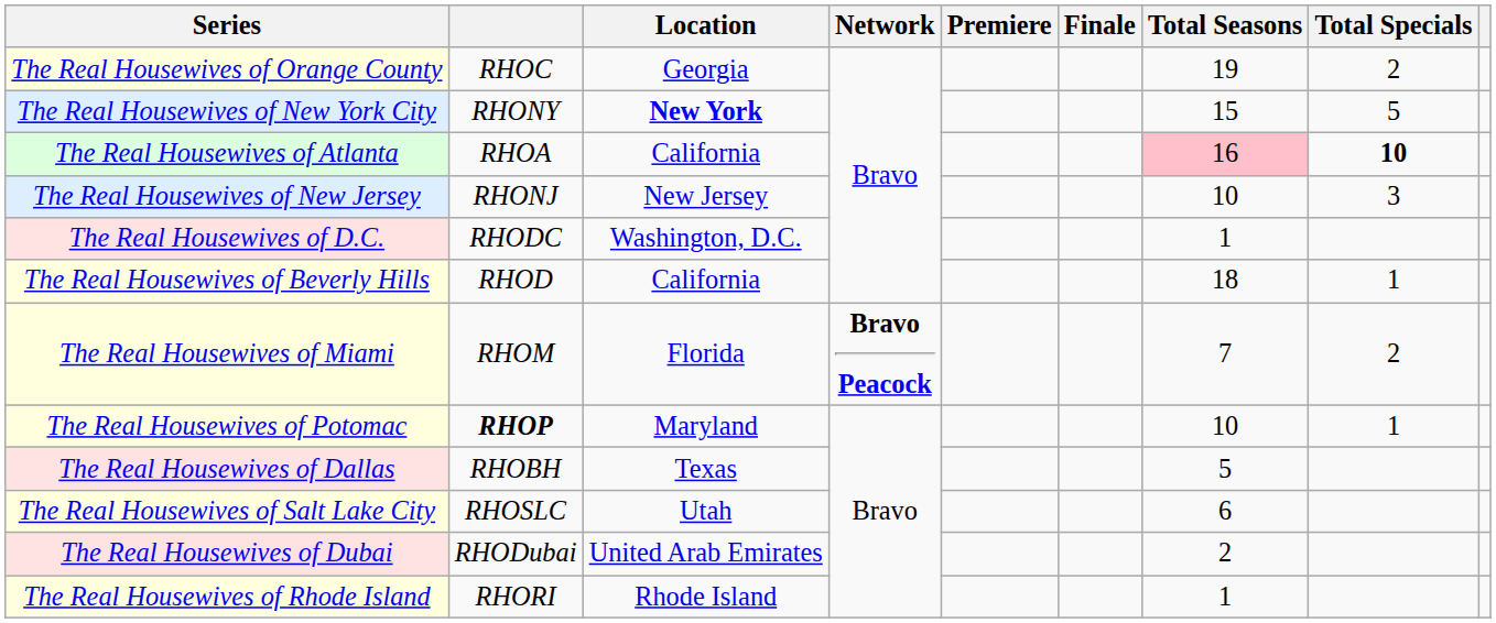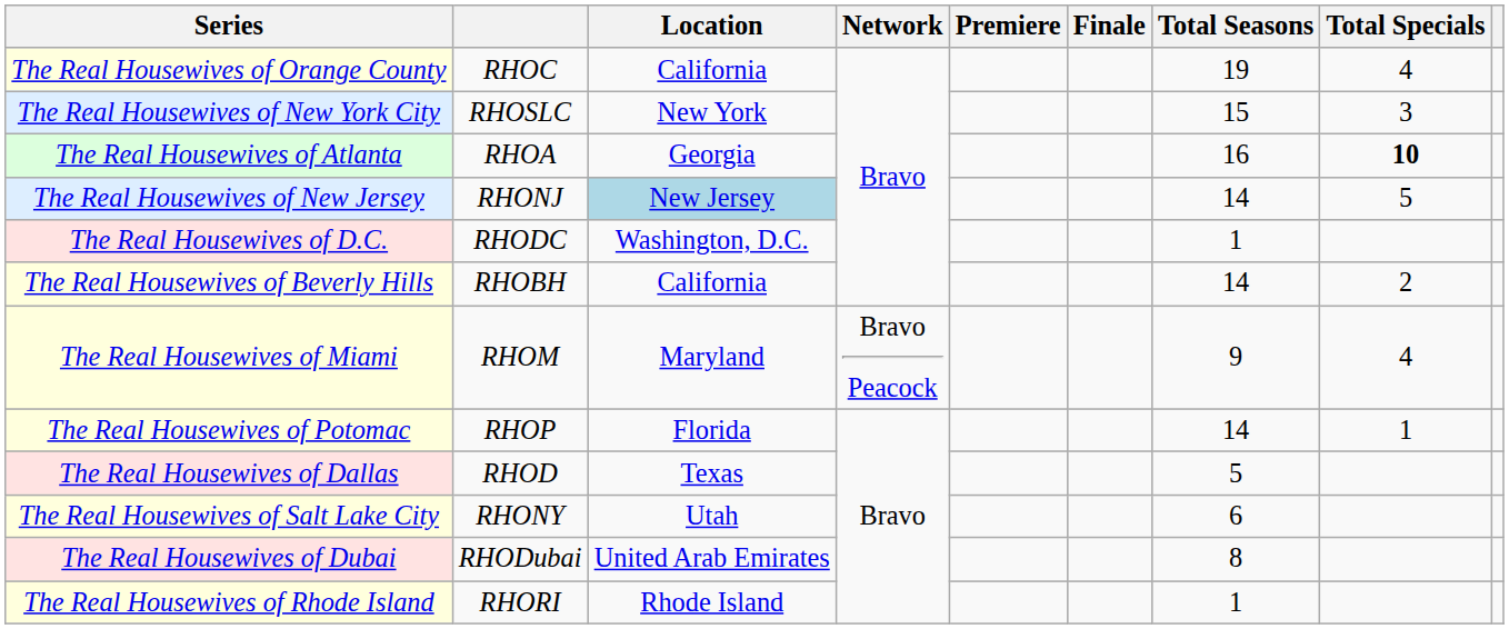 <table class="wikitable sortable plainrowheaders" style="text-align:center;">
 <tr>
 <th>Series</th>
 <th></th>
 <th>Location</th>
 <th>Network</th>
 <th class="unsortable">Premiere</th>
 <th class="unsortable">Finale</th>
 <th>Total Seasons</th>
 <th>Total Specials</th>
 <th class="unsortable"></th>
 </tr>
 <tr>
 <td bgcolor="FFFFDD"><em><a href='#'>The Real Housewives of Orange County</a></em></td>
 <td><em>RHOC</em></td>
-<td><a href='#'>Georgia</a></td>
+<td><a href='#'>California</a></td>
 <td rowspan="6"><a href='#'>Bravo</a></td>
 <td></td>
 <td></td>
 <td>19</td>
-<td>2</td>
+<td>4</td>
 <td></td>
 </tr>
 <tr>
 <td bgcolor="DDEEFF"><em><a href='#'>The Real Housewives of New York City</a></em></td>
-<td><em>RHONY</em></td>
-<td><strong><a href='#'>New York</a></strong></td>
+<td><em>RHOSLC</em></td>
+<td><a href='#'>New York</a></td>
 <td></td>
 <td></td>
 <td>15</td>
-<td>5</td>
+<td>3</td>
 <td></td>
 </tr>
 <tr>
 <td bgcolor="DCFFDD"><em><a href='#'>The Real Housewives of Atlanta</a></em></td>
 <td><em>RHOA</em></td>
-<td><a href='#'>California</a></td>
+<td><a href='#'>Georgia</a></td>
 <td></td>
 <td></td>
-<td style="background: pink;">16</td>
+<td>16</td>
 <td><strong>10</strong></td>
 <td></td>
 </tr>
 <tr>
 <td bgcolor="DDEEFF"><em><a href='#'>The Real Housewives of New Jersey</a></em></td>
 <td><em>RHONJ</em></td>
-<td><a href='#'>New Jersey</a></td>
+<td style="background: lightblue;"><a href='#'>New Jersey</a></td>
 <td></td>
 <td></td>
-<td>10</td>
-<td>3</td>
+<td>14</td>
+<td>5</td>
 <td></td>
 </tr>
 <tr>
 <td bgcolor="FFE3E2"><em><a href='#'>The Real Housewives of D.C.</a></em></td>
 <td><em>RHODC</em></td>
 <td><a href='#'>Washington, D.C.</a></td>
 <td></td>
 <td></td>
 <td>1</td>
 <td></td>
 <td></td>
 </tr>
 <tr>
 <td bgcolor="FFFFDD"><em><a href='#'>The Real Housewives of Beverly Hills</a></em></td>
-<td><em>RHOD</em></td>
+<td><em>RHOBH</em></td>
 <td><a href='#'>California</a></td>
 <td></td>
 <td></td>
-<td>18</td>
-<td>1</td>
+<td>14</td>
+<td>2</td>
 <td></td>
 </tr>
 <tr>
 <td bgcolor="FFFFDD"><em><a href='#'>The Real Housewives of Miami</a></em></td>
 <td><em>RHOM</em></td>
-<td><a href='#'>Florida</a></td>
-<td><strong>Bravo<hr><a href='#'>Peacock</a></strong></td>
+<td><a href='#'>Maryland</a></td>
+<td>Bravo<hr><a href='#'>Peacock</a></td>
 <td></td>
 <td></td>
-<td>7</td>
-<td>2</td>
+<td>9</td>
+<td>4</td>
 <td></td>
 </tr>
 <tr>
 <td bgcolor="FFFFDD"><em><a href='#'>The Real Housewives of Potomac</a></em></td>
-<td><strong><em>RHOP</em></strong></td>
-<td><a href='#'>Maryland</a></td>
+<td><em>RHOP</em></td>
+<td><a href='#'>Florida</a></td>
 <td rowspan="5">Bravo</td>
 <td></td>
 <td></td>
-<td>10</td>
+<td>14</td>
 <td>1</td>
 <td></td>
 </tr>
 <tr>
 <td bgcolor="FFE3E2"><em><a href='#'>The Real Housewives of Dallas</a></em></td>
-<td><em>RHOBH</em></td>
+<td><em>RHOD</em></td>
 <td><a href='#'>Texas</a></td>
 <td></td>
 <td></td>
 <td>5</td>
 <td></td>
 <td></td>
 </tr>
 <tr>
 <td bgcolor="FFFFDD"><em><a href='#'>The Real Housewives of Salt Lake City</a></em></td>
-<td><em>RHOSLC</em></td>
+<td><em>RHONY</em></td>
 <td><a href='#'>Utah</a></td>
 <td></td>
 <td></td>
 <td>6</td>
 <td></td>
 <td></td>
 </tr>
 <tr>
 <td bgcolor="FFE3E2"><em><a href='#'>The Real Housewives of Dubai</a></em></td>
 <td><em>RHODubai</em></td>
 <td><a href='#'>United Arab Emirates</a></td>
 <td></td>
 <td></td>
-<td>2</td>
+<td>8</td>
 <td></td>
 <td></td>
 </tr>
 <tr>
 <td bgcolor="FFFFDD"><em><a href='#'>The Real Housewives of Rhode Island</a></em></td>
 <td><em>RHORI</em></td>
 <td><a href='#'>Rhode Island</a></td>
 <td></td>
 <td></td>
 <td>1</td>
 <td></td>
 <td></td>
 </tr>
 </table>
